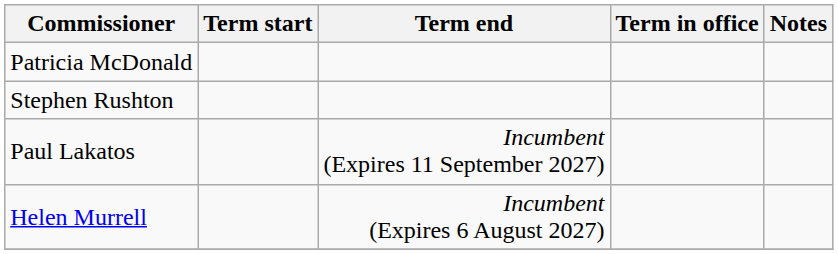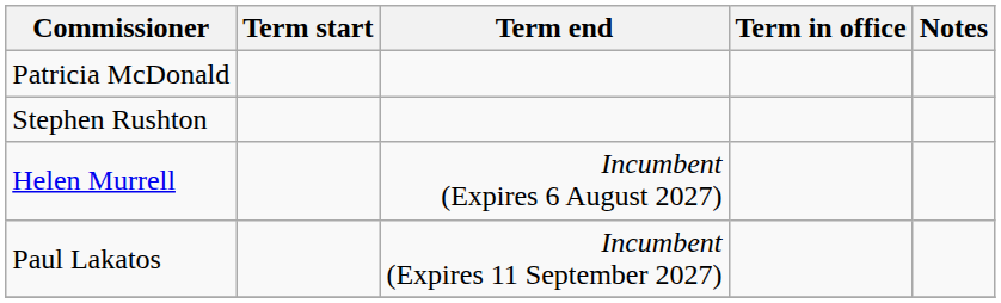 <table class="wikitable">
 <tr>
 <th>Commissioner</th>
 <th>Term start</th>
 <th>Term end</th>
 <th>Term in office</th>
 <th>Notes</th>
 </tr>
 <tr>
 <td>Patricia McDonald </td>
 <td align=right></td>
 <td align=right></td>
 <td align=right></td>
 <td></td>
 </tr>
 <tr>
 <td>Stephen Rushton </td>
 <td align=right></td>
 <td align=right></td>
 <td align=right></td>
 <td></td>
 </tr>
 <tr>
+<td><a href='#'>Helen Murrell</a> </td>
+<td align=right></td>
+<td align=right><em>Incumbent</em><br>(Expires 6 August 2027)</td>
+<td align=right></td>
+<td></td>
+</tr>
+<tr>
 <td>Paul Lakatos </td>
 <td align=right></td>
 <td align=right><em>Incumbent</em><br>(Expires 11 September 2027)</td>
 <td align=right></td>
 <td></td>
 </tr>
 <tr>
-<td><a href='#'>Helen Murrell</a> </td>
-<td align=right></td>
-<td align=right><em>Incumbent</em><br>(Expires 6 August 2027)</td>
-<td align=right></td>
-<td></td>
-</tr>
-<tr>
 </tr>
 </table>
